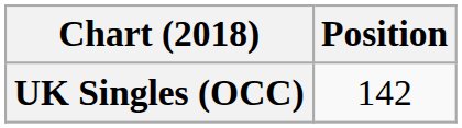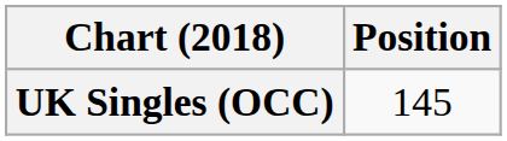 <table class="wikitable plainrowheaders">
 <tr>
 <th scope="col">Chart (2018)</th>
 <th scope="col">Position</th>
 </tr>
 <tr>
 <th scope="row">UK Singles (OCC)</th>
-<td align="center">142</td>
+<td align="center">145</td>
 </tr>
 </table>
